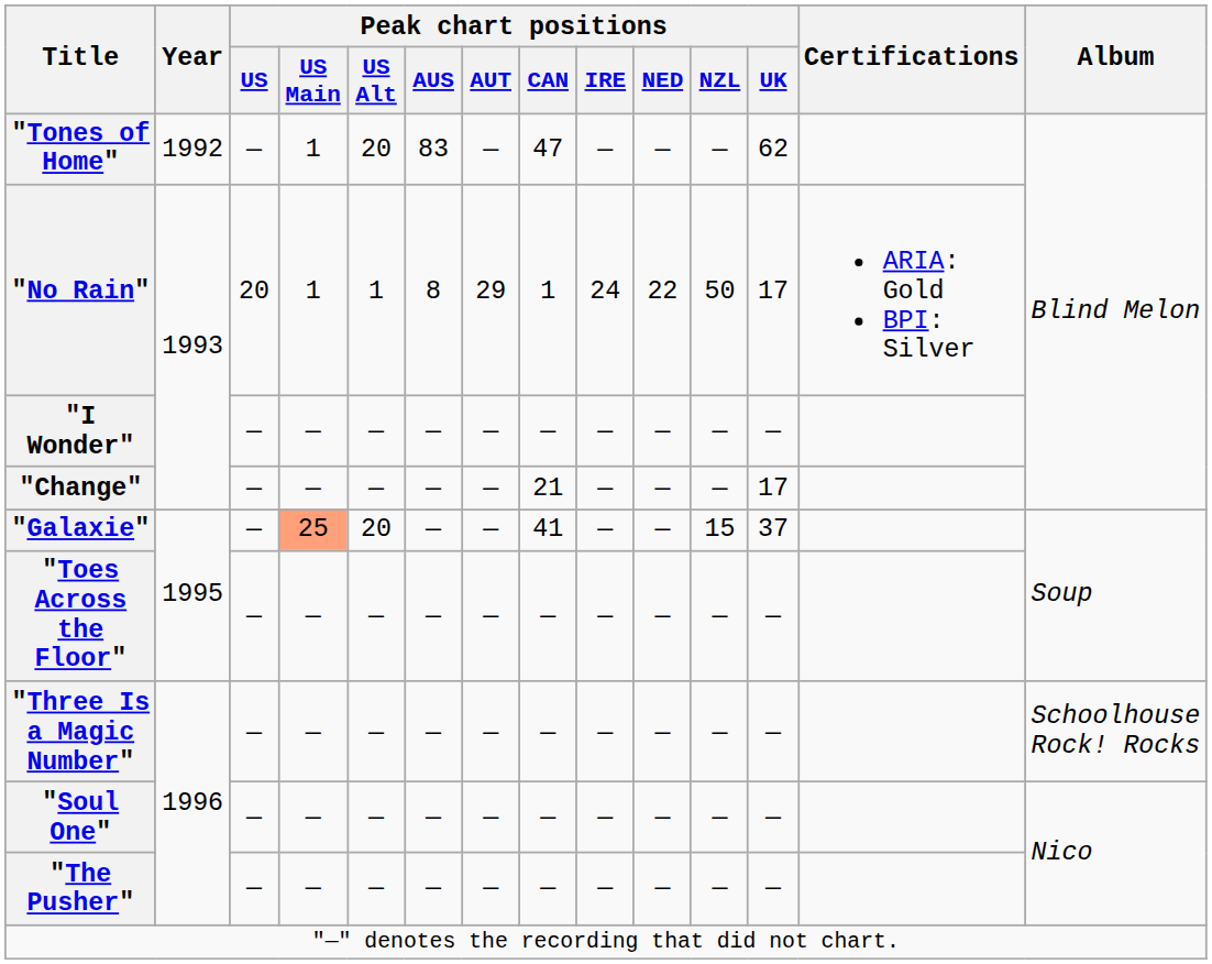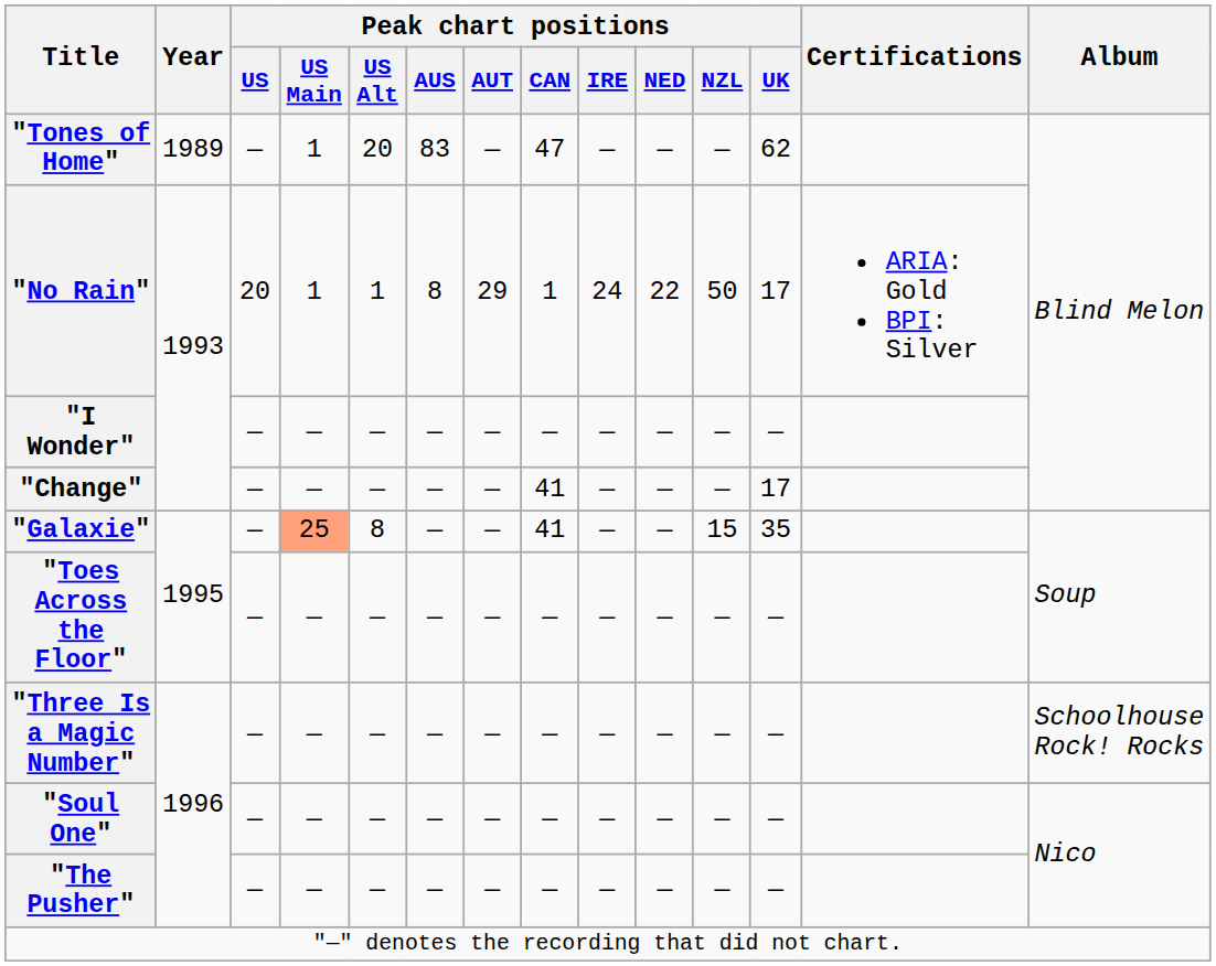 <table class="wikitable plainrowheaders">
 <tr>
 <th rowspan="2">Title</th>
 <th rowspan="2">Year</th>
 <th colspan="10">Peak chart positions</th>
 <th rowspan="2">Certifications</th>
 <th rowspan="2">Album</th>
 </tr>
 <tr>
 <th scope="col" style="width:3em;font-size:90%;"><a href='#'>US</a><br></th>
 <th scope="col" style="width:3em;font-size:90%;"><a href='#'>US<br>Main</a><br></th>
 <th scope="col" style="width:3em;font-size:90%;"><a href='#'>US<br>Alt</a><br></th>
 <th scope="col" style="width:3em;font-size:90%;"><a href='#'>AUS</a><br></th>
 <th scope="col" style="width:3em;font-size:90%;"><a href='#'>AUT</a><br></th>
 <th scope="col" style="width:3em;font-size:90%;"><a href='#'>CAN</a><br></th>
 <th scope="col" style="width:3em;font-size:90%;"><a href='#'>IRE</a><br></th>
 <th scope="col" style="width:3em;font-size:90%;"><a href='#'>NED</a><br></th>
 <th scope="col" style="width:3em;font-size:90%;"><a href='#'>NZL</a><br></th>
 <th scope="col" style="width:3em;font-size:90%;"><a href='#'>UK</a><br></th>
 </tr>
 <tr>
 <th scope="row">"<a href='#'>Tones of Home</a>"</th>
-<td>1992</td>
+<td>1989</td>
 <td align="center">—</td>
 <td align="center">1</td>
 <td align="center">20</td>
 <td align="center">83</td>
 <td align="center">—</td>
 <td align="center">47</td>
 <td align="center">—</td>
 <td align="center">—</td>
 <td align="center">—</td>
 <td align="center">62</td>
 <td></td>
 <td rowspan="4"><em>Blind Melon</em></td>
 </tr>
 <tr>
 <th scope="row">"<a href='#'>No Rain</a>"</th>
 <td rowspan="3">1993</td>
 <td align="center">20</td>
 <td align="center">1</td>
 <td align="center">1</td>
 <td align="center">8</td>
 <td align="center">29</td>
 <td align="center">1</td>
 <td align="center">24</td>
 <td align="center">22</td>
 <td align="center">50</td>
 <td align="center">17</td>
 <td><br><ul><li><a href='#'>ARIA</a>: Gold</li><li><a href='#'>BPI</a>: Silver</li></ul></td>
 </tr>
 <tr>
 <th scope="row">"I Wonder"</th>
 <td align="center">—</td>
 <td align="center">—</td>
 <td align="center">—</td>
 <td align="center">—</td>
 <td align="center">—</td>
 <td align="center">—</td>
 <td align="center">—</td>
 <td align="center">—</td>
 <td align="center">—</td>
 <td align="center">—</td>
 <td></td>
 </tr>
 <tr>
 <th scope="row">"Change"</th>
 <td align="center">—</td>
 <td align="center">—</td>
 <td align="center">—</td>
 <td align="center">—</td>
 <td align="center">—</td>
-<td align="center">21</td>
+<td align="center">41</td>
 <td align="center">—</td>
 <td align="center">—</td>
 <td align="center">—</td>
 <td align="center">17</td>
 <td></td>
 </tr>
 <tr>
 <th scope="row">"<a href='#'>Galaxie</a>"</th>
 <td rowspan="2">1995</td>
 <td align="center">—</td>
 <td align="center" style="background: lightsalmon;">25</td>
-<td align="center">20</td>
+<td align="center">8</td>
 <td align="center">—</td>
 <td align="center">—</td>
 <td align="center">41</td>
 <td align="center">—</td>
 <td align="center">—</td>
 <td align="center">15</td>
-<td align="center">37</td>
+<td align="center">35</td>
 <td></td>
 <td rowspan="2"><em>Soup</em></td>
 </tr>
 <tr>
 <th scope="row">"<a href='#'>Toes Across the Floor</a>"</th>
 <td align="center">—</td>
 <td align="center">—</td>
 <td align="center">—</td>
 <td align="center">—</td>
 <td align="center">—</td>
 <td align="center">—</td>
 <td align="center">—</td>
 <td align="center">—</td>
 <td align="center">—</td>
 <td align="center">—</td>
 <td></td>
 </tr>
 <tr>
 <th scope="row">"<a href='#'>Three Is a Magic Number</a>"</th>
 <td rowspan="3">1996</td>
 <td align="center">—</td>
 <td align="center">—</td>
 <td align="center">—</td>
 <td align="center">—</td>
 <td align="center">—</td>
 <td align="center">—</td>
 <td align="center">—</td>
 <td align="center">—</td>
 <td align="center">—</td>
 <td align="center">—</td>
 <td></td>
 <td><em>Schoolhouse Rock! Rocks</em></td>
 </tr>
 <tr>
 <th scope="row">"<a href='#'>Soul One</a>"</th>
 <td align="center">—</td>
 <td align="center">—</td>
 <td align="center">—</td>
 <td align="center">—</td>
 <td align="center">—</td>
 <td align="center">—</td>
 <td align="center">—</td>
 <td align="center">—</td>
 <td align="center">—</td>
 <td align="center">—</td>
 <td></td>
 <td rowspan="2"><em>Nico</em></td>
 </tr>
 <tr>
 <th scope="row">"<a href='#'>The Pusher</a>"</th>
 <td align="center">—</td>
 <td align="center">—</td>
 <td align="center">—</td>
 <td align="center">—</td>
 <td align="center">—</td>
 <td align="center">—</td>
 <td align="center">—</td>
 <td align="center">—</td>
 <td align="center">—</td>
 <td align="center">—</td>
 <td></td>
 </tr>
 <tr>
 <td align="center" colspan="14" style="font-size: 85%">"—" denotes the recording that did not chart.</td>
 </tr>
 </table>
